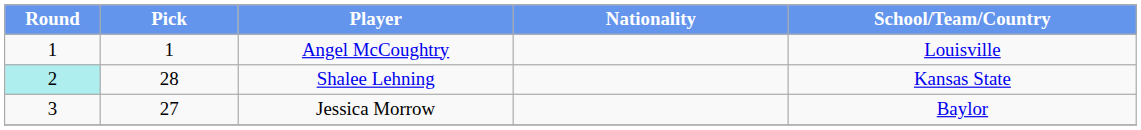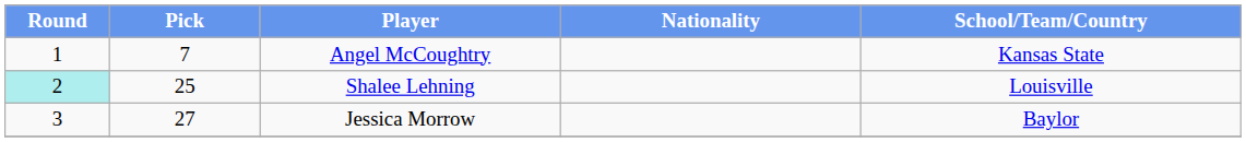 <table class="wikitable" style="text-align:center; width:60em">
 <tr>
 <th style="background:#6495ED; color:white;" width="2%">Round</th>
 <th style="background:#6495ED; color:white;" width="5%">Pick</th>
 <th style="background:#6495ED; color:white;" width="10%">Player</th>
 <th style="background:#6495ED; color:white;" width="10%">Nationality</th>
 <th style="background:#6495ED; color:white;" width="10%">School/Team/Country</th>
 </tr>
 <tr>
 <td>1</td>
-<td>1</td>
+<td>7</td>
 <td><a href='#'>Angel McCoughtry</a></td>
 <td></td>
-<td><a href='#'>Louisville</a></td>
+<td><a href='#'>Kansas State</a></td>
 </tr>
 <tr>
 <td style="background: paleturquoise;">2</td>
-<td>28</td>
+<td>25</td>
 <td><a href='#'>Shalee Lehning</a></td>
 <td></td>
-<td><a href='#'>Kansas State</a></td>
+<td><a href='#'>Louisville</a></td>
 </tr>
 <tr>
 <td>3</td>
 <td>27</td>
 <td>Jessica Morrow</td>
 <td></td>
 <td><a href='#'>Baylor</a></td>
 </tr>
 <tr>
 </tr>
 </table>
